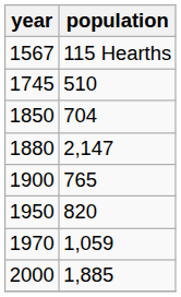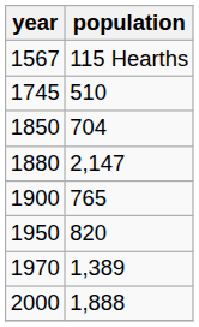 <table class="wikitable">
 <tr>
 <th>year</th>
 <th>population</th>
 </tr>
 <tr>
 <td>1567</td>
 <td>115 Hearths</td>
 </tr>
 <tr>
 <td>1745</td>
 <td>510</td>
 </tr>
 <tr>
 <td>1850</td>
 <td>704</td>
 </tr>
 <tr>
 <td>1880</td>
 <td>2,147</td>
 </tr>
 <tr>
 <td>1900</td>
 <td>765</td>
 </tr>
 <tr>
 <td>1950</td>
 <td>820</td>
 </tr>
 <tr>
 <td>1970</td>
-<td>1,059</td>
+<td>1,389</td>
 </tr>
 <tr>
 <td>2000</td>
-<td>1,885</td>
+<td>1,888</td>
 </tr>
 <tr>
 </tr>
 </table>
